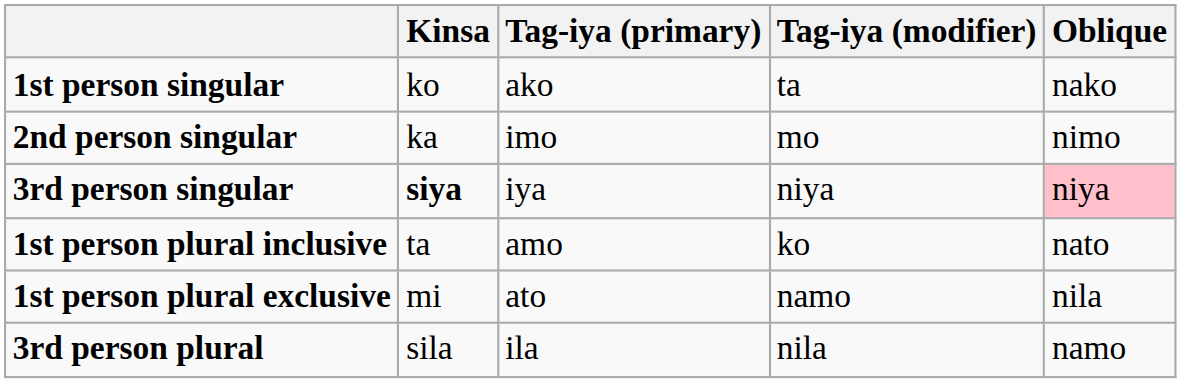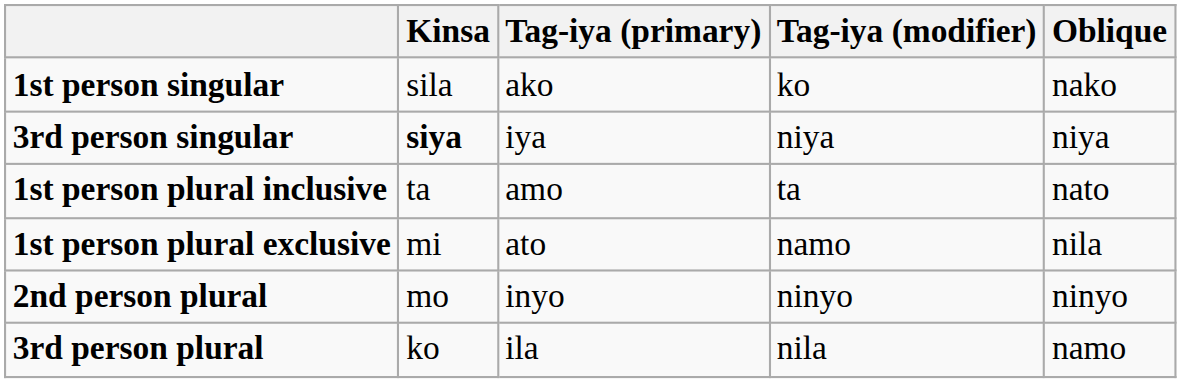 <table class="wikitable">
 <tr>
 <th> </th>
 <th>Kinsa</th>
 <th>Tag-iya (primary)</th>
 <th>Tag-iya (modifier)</th>
 <th>Oblique</th>
 </tr>
 <tr>
 <td><strong>1st person singular</strong></td>
+<td>sila</td>
+<td>ako</td>
 <td>ko</td>
-<td>ako</td>
-<td>ta</td>
 <td>nako</td>
-</tr>
-<tr>
-<td><strong>2nd person singular</strong></td>
-<td>ka</td>
-<td>imo</td>
-<td>mo</td>
-<td>nimo</td>
 </tr>
 <tr>
 <td><strong>3rd person singular</strong></td>
 <td><strong>siya</strong></td>
 <td>iya</td>
 <td>niya</td>
-<td style="background: pink;">niya</td>
+<td>niya</td>
 </tr>
 <tr>
 <td><strong>1st person plural inclusive</strong></td>
 <td>ta</td>
 <td>amo</td>
-<td>ko</td>
+<td>ta</td>
 <td>nato</td>
 </tr>
 <tr>
 <td><strong>1st person plural exclusive</strong></td>
 <td>mi</td>
 <td>ato</td>
 <td>namo</td>
 <td>nila</td>
 </tr>
 <tr>
+<td><strong>2nd person plural</strong></td>
+<td>mo</td>
+<td>inyo</td>
+<td>ninyo</td>
+<td>ninyo</td>
+</tr>
+<tr>
 <td><strong>3rd person plural</strong></td>
-<td>sila</td>
+<td>ko</td>
 <td>ila</td>
 <td>nila</td>
 <td>namo</td>
 </tr>
 </table>
